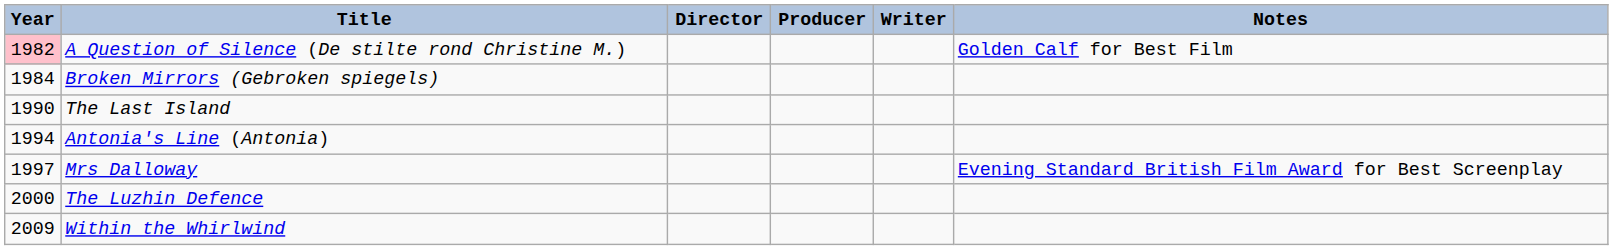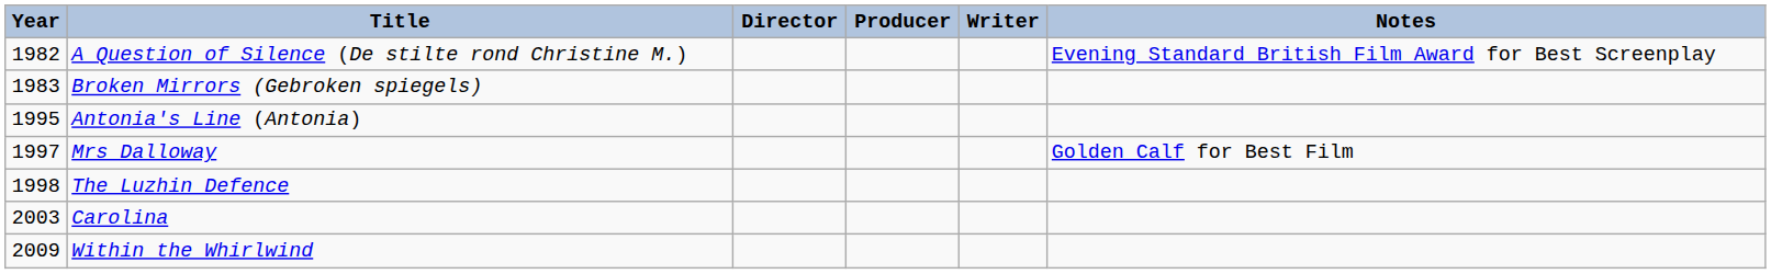 <table class="wikitable" style="width:90%;" "text-align:center;">
 <tr style="background:#B0C4DE;">
 <th style="background:#B0C4DE;">Year</th>
 <th style="background:#B0C4DE;">Title</th>
 <th style="background:#B0C4DE;">Director</th>
 <th style="background:#B0C4DE;">Producer</th>
 <th style="background:#B0C4DE;">Writer</th>
 <th style="background:#B0C4DE;">Notes</th>
 </tr>
 <tr>
-<td align="center" style="background: pink;">1982</td>
+<td align="center">1982</td>
 <td><em><a href='#'>A Question of Silence</a></em> (<em>De stilte rond Christine M.</em>)</td>
 <td></td>
 <td></td>
 <td></td>
-<td><a href='#'>Golden Calf</a> for Best Film</td>
+<td><a href='#'>Evening Standard British Film Award</a> for Best Screenplay </td>
 </tr>
 <tr>
-<td align="center">1984</td>
+<td align="center">1983</td>
 <td><em><a href='#'>Broken Mirrors</a> (Gebroken spiegels)</em></td>
 <td></td>
 <td></td>
 <td></td>
 <td></td>
 </tr>
 <tr>
-<td align="center">1990</td>
-<td><em>The Last Island</em></td>
-<td></td>
-<td></td>
-<td></td>
-<td></td>
-</tr>
-<tr>
-<td align="center">1994</td>
+<td align="center">1995</td>
 <td><em><a href='#'>Antonia's Line</a></em> (<em>Antonia</em>)</td>
 <td></td>
 <td></td>
 <td></td>
 <td></td>
 </tr>
 <tr>
 <td align="center">1997</td>
 <td><em><a href='#'>Mrs Dalloway</a></em></td>
 <td></td>
 <td></td>
 <td></td>
-<td><a href='#'>Evening Standard British Film Award</a> for Best Screenplay </td>
+<td><a href='#'>Golden Calf</a> for Best Film</td>
 </tr>
 <tr>
-<td align="center">2000</td>
+<td align="center">1998</td>
 <td><em><a href='#'>The Luzhin Defence</a></em></td>
+<td></td>
+<td></td>
+<td></td>
+<td></td>
+</tr>
+<tr>
+<td align="center">2003</td>
+<td><em><a href='#'>Carolina</a></em></td>
 <td></td>
 <td></td>
 <td></td>
 <td></td>
 </tr>
 <tr>
 <td align="center">2009</td>
 <td><em><a href='#'>Within the Whirlwind</a></em></td>
 <td></td>
 <td></td>
 <td></td>
 <td></td>
 </tr>
 </table>
